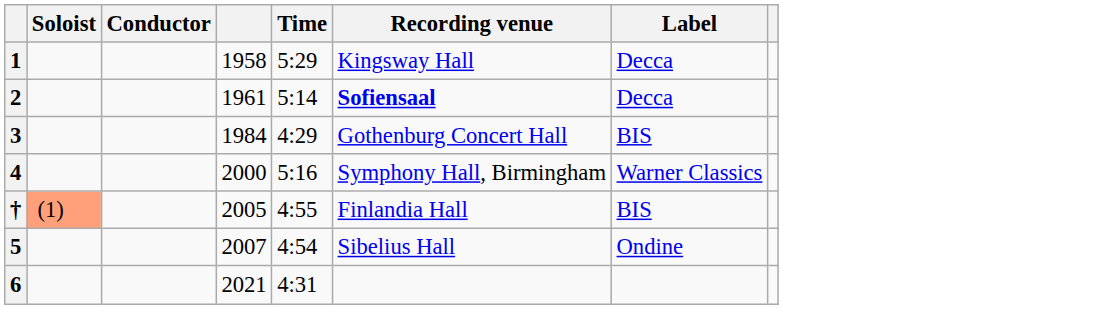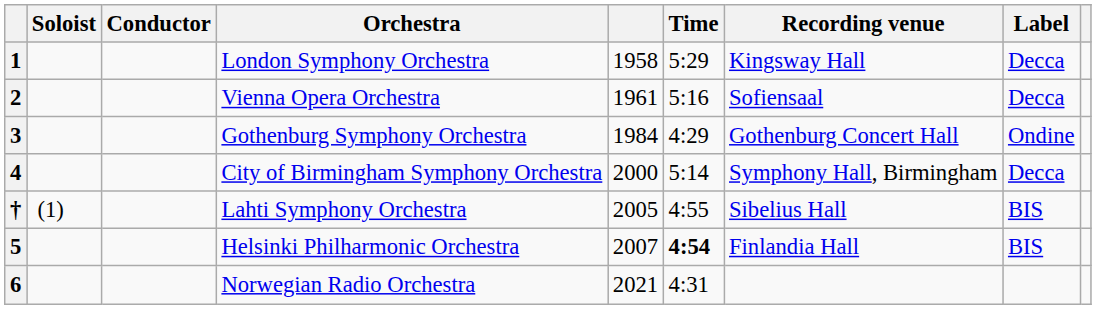 <table class="wikitable sortable" style="margin-right:0; font-size:95%">
 <tr>
 <th scope="col"></th>
 <th scope="col">Soloist</th>
 <th scope="col">Conductor</th>
+<th scope="col">Orchestra</th>
 <th scope="col"></th>
 <th scope="col">Time</th>
 <th scope="col">Recording venue</th>
 <th scope="col">Label</th>
 <th scope="col"class="unsortable"></th>
 </tr>
 <tr>
 <th scope="row">1</th>
 <td></td>
 <td></td>
+<td><a href='#'>London Symphony Orchestra</a></td>
 <td>1958</td>
 <td>5:29</td>
 <td><a href='#'>Kingsway Hall</a></td>
 <td><a href='#'>Decca</a></td>
 <td></td>
 </tr>
 <tr>
 <th scope="row">2</th>
 <td></td>
 <td></td>
+<td><a href='#'>Vienna Opera Orchestra</a></td>
 <td>1961</td>
-<td>5:14</td>
-<td><strong><a href='#'>Sofiensaal</a></strong></td>
+<td>5:16</td>
+<td><a href='#'>Sofiensaal</a></td>
 <td><a href='#'>Decca</a></td>
 <td></td>
 </tr>
 <tr>
 <th scope="row">3</th>
 <td></td>
 <td></td>
+<td><a href='#'>Gothenburg Symphony Orchestra</a></td>
 <td>1984</td>
 <td>4:29</td>
 <td><a href='#'>Gothenburg Concert Hall</a></td>
-<td><a href='#'>BIS</a></td>
+<td><a href='#'>Ondine</a></td>
 <td></td>
 </tr>
 <tr>
 <th scope="row">4</th>
 <td></td>
 <td></td>
+<td><a href='#'>City of Birmingham Symphony Orchestra</a></td>
 <td>2000</td>
-<td>5:16</td>
+<td>5:14</td>
 <td><a href='#'>Symphony Hall</a>, Birmingham</td>
-<td><a href='#'>Warner Classics</a></td>
+<td><a href='#'>Decca</a></td>
 <td></td>
 </tr>
 <tr>
 <th scope="row">†</th>
-<td style="background: lightsalmon;"> (1)</td>
+<td> (1)</td>
 <td></td>
+<td><a href='#'>Lahti Symphony Orchestra</a></td>
 <td>2005</td>
 <td>4:55</td>
-<td><a href='#'>Finlandia Hall</a></td>
+<td><a href='#'>Sibelius Hall</a></td>
 <td><a href='#'>BIS</a></td>
 <td></td>
 </tr>
 <tr>
 <th scope="row">5</th>
 <td></td>
 <td></td>
+<td><a href='#'>Helsinki Philharmonic Orchestra</a></td>
 <td>2007</td>
-<td>4:54</td>
-<td><a href='#'>Sibelius Hall</a></td>
-<td><a href='#'>Ondine</a></td>
+<td><strong>4:54</strong></td>
+<td><a href='#'>Finlandia Hall</a></td>
+<td><a href='#'>BIS</a></td>
 <td></td>
 </tr>
 <tr>
 <th scope="row">6</th>
 <td></td>
 <td></td>
+<td><a href='#'>Norwegian Radio Orchestra</a></td>
 <td>2021</td>
 <td>4:31</td>
 <td></td>
 <td></td>
 <td></td>
 </tr>
 </table>
